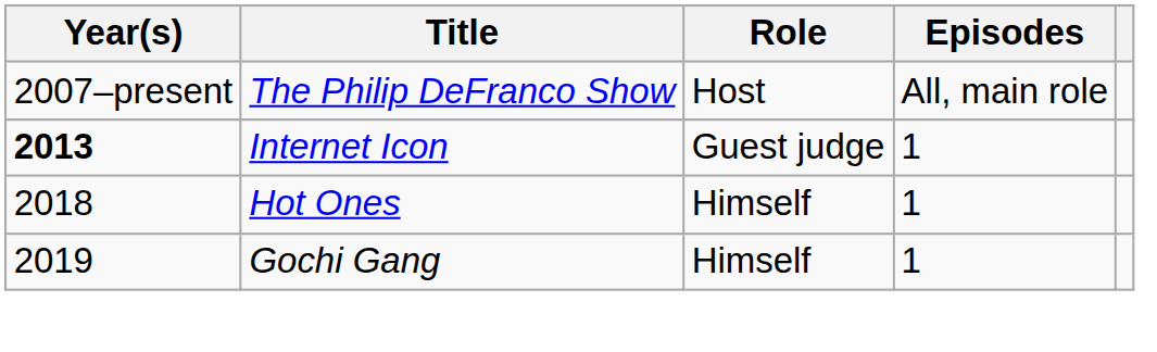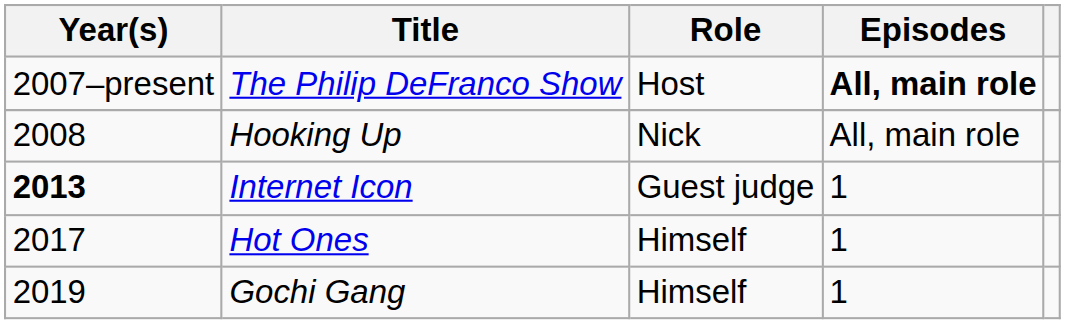 <table class ="wikitable sortable">
 <tr>
 <th>Year(s)</th>
 <th>Title</th>
 <th>Role</th>
 <th>Episodes</th>
 <th scope="col" class="unsortable"></th>
 </tr>
 <tr>
 <td>2007–present</td>
 <td><em><a href='#'>The Philip DeFranco Show</a></em></td>
 <td>Host</td>
-<td>All, main role</td>
+<td><strong>All, main role</strong></td>
 <td></td>
 </tr>
 <tr>
+</tr>
+<tr>
+<td>2008</td>
+<td><em>Hooking Up</em></td>
+<td>Nick</td>
+<td>All, main role</td>
+<td style="text-align:center;"></td>
 </tr>
 <tr>
 <td><strong>2013</strong></td>
 <td><em><a href='#'>Internet Icon</a></em></td>
 <td>Guest judge</td>
 <td>1</td>
 <td style="text-align:center;"></td>
 </tr>
 <tr>
-<td>2018</td>
+<td>2017</td>
 <td><em><a href='#'>Hot Ones</a></em></td>
 <td>Himself</td>
 <td>1</td>
 <td style="text-align:center;"></td>
 </tr>
 <tr>
 <td>2019</td>
 <td><em>Gochi Gang</em></td>
 <td>Himself</td>
 <td>1</td>
 <td style="text-align:center;"></td>
 </tr>
 </table>
